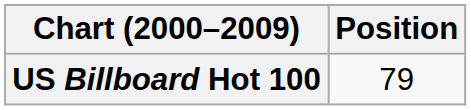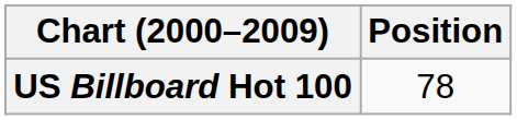 <table class="wikitable plainrowheaders" style="text-align:center">
 <tr>
 <th scope="col">Chart (2000–2009)</th>
 <th scope="col">Position</th>
 </tr>
 <tr>
 <th scope="row">US <em>Billboard</em> Hot 100</th>
-<td>79</td>
+<td>78</td>
 </tr>
 </table>
